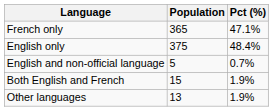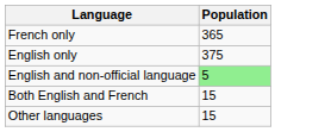 <table class="wikitable">
 <tr>
 <th>Language</th>
 <th>Population</th>
-<th>Pct (%)</th>
 </tr>
 <tr>
 <td>French only</td>
 <td>365</td>
-<td>47.1%</td>
 </tr>
 <tr>
 <td>English only</td>
 <td>375</td>
-<td>48.4%</td>
 </tr>
 <tr>
 <td>English and non-official language</td>
-<td>5</td>
-<td>0.7%</td>
+<td style="background: lightgreen;">5</td>
 </tr>
 <tr>
 <td>Both English and French</td>
 <td>15</td>
-<td>1.9%</td>
 </tr>
 <tr>
 <td>Other languages</td>
-<td>13</td>
-<td>1.9%</td>
+<td>15</td>
 </tr>
 </table>
